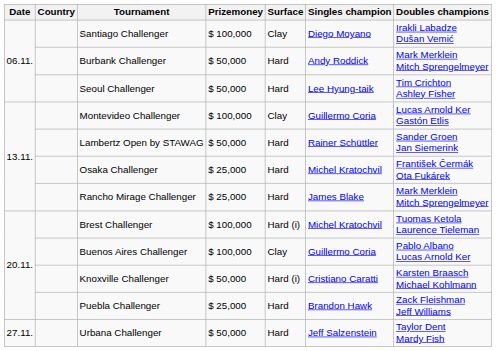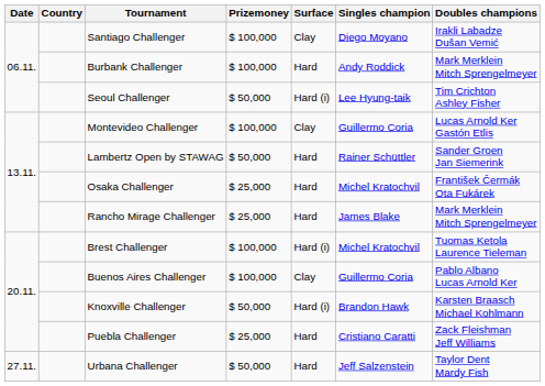 <table class="sortable wikitable" style=font-size:97%>
 <tr>
 <th>Date</th>
 <th>Country</th>
 <th>Tournament</th>
 <th>Prizemoney</th>
 <th>Surface</th>
 <th>Singles champion</th>
 <th>Doubles champions</th>
 </tr>
 <tr>
 <td rowspan="3">06.11.</td>
 <td></td>
 <td>Santiago Challenger</td>
 <td>$ 100,000</td>
 <td>Clay</td>
 <td> <a href='#'>Diego Moyano</a></td>
 <td> <a href='#'>Irakli Labadze</a><br> <a href='#'>Dušan Vemić</a></td>
 </tr>
 <tr>
 <td></td>
 <td>Burbank Challenger</td>
-<td>$ 50,000</td>
+<td>$ 100,000</td>
 <td>Hard</td>
 <td> <a href='#'>Andy Roddick</a></td>
 <td> <a href='#'>Mark Merklein</a><br> <a href='#'>Mitch Sprengelmeyer</a></td>
 </tr>
 <tr>
 <td></td>
 <td>Seoul Challenger</td>
 <td>$ 50,000</td>
-<td>Hard</td>
+<td>Hard (i)</td>
 <td> <a href='#'>Lee Hyung-taik</a></td>
 <td> <a href='#'>Tim Crichton</a><br> <a href='#'>Ashley Fisher</a></td>
 </tr>
 <tr>
 <td rowspan="4">13.11.</td>
 <td></td>
 <td>Montevideo Challenger</td>
 <td>$ 100,000</td>
 <td>Clay</td>
 <td> <a href='#'>Guillermo Coria</a></td>
 <td> <a href='#'>Lucas Arnold Ker</a><br> <a href='#'>Gastón Etlis</a></td>
 </tr>
 <tr>
 <td></td>
 <td>Lambertz Open by STAWAG</td>
 <td>$ 50,000</td>
 <td>Hard</td>
 <td> <a href='#'>Rainer Schüttler</a></td>
 <td> <a href='#'>Sander Groen</a><br> <a href='#'>Jan Siemerink</a></td>
 </tr>
 <tr>
 <td></td>
 <td>Osaka Challenger</td>
 <td>$ 25,000</td>
 <td>Hard</td>
 <td> <a href='#'>Michel Kratochvil</a></td>
 <td> <a href='#'>František Čermák</a><br> <a href='#'>Ota Fukárek</a></td>
 </tr>
 <tr>
 <td></td>
 <td>Rancho Mirage Challenger</td>
 <td>$ 25,000</td>
 <td>Hard</td>
 <td> <a href='#'>James Blake</a></td>
 <td> <a href='#'>Mark Merklein</a><br> <a href='#'>Mitch Sprengelmeyer</a></td>
 </tr>
 <tr>
 <td rowspan="4">20.11.</td>
 <td></td>
 <td>Brest Challenger</td>
 <td>$ 100,000</td>
 <td>Hard (i)</td>
 <td> <a href='#'>Michel Kratochvil</a></td>
 <td> <a href='#'>Tuomas Ketola</a><br> <a href='#'>Laurence Tieleman</a></td>
 </tr>
 <tr>
 <td></td>
 <td>Buenos Aires Challenger</td>
 <td>$ 100,000</td>
 <td>Clay</td>
 <td> <a href='#'>Guillermo Coria</a></td>
 <td> <a href='#'>Pablo Albano</a><br> <a href='#'>Lucas Arnold Ker</a></td>
 </tr>
 <tr>
 <td></td>
 <td>Knoxville Challenger</td>
 <td>$ 50,000</td>
 <td>Hard (i)</td>
-<td> <a href='#'>Cristiano Caratti</a></td>
+<td> <a href='#'>Brandon Hawk</a></td>
 <td> <a href='#'>Karsten Braasch</a><br> <a href='#'>Michael Kohlmann</a></td>
 </tr>
 <tr>
 <td></td>
 <td>Puebla Challenger</td>
 <td>$ 25,000</td>
 <td>Hard</td>
-<td> <a href='#'>Brandon Hawk</a></td>
+<td> <a href='#'>Cristiano Caratti</a></td>
 <td> <a href='#'>Zack Fleishman</a><br> <a href='#'>Jeff Williams</a></td>
 </tr>
 <tr>
 <td>27.11.</td>
 <td></td>
 <td>Urbana Challenger</td>
 <td>$ 50,000</td>
 <td>Hard</td>
 <td> <a href='#'>Jeff Salzenstein</a></td>
 <td> <a href='#'>Taylor Dent</a><br> <a href='#'>Mardy Fish</a></td>
 </tr>
 </table>
